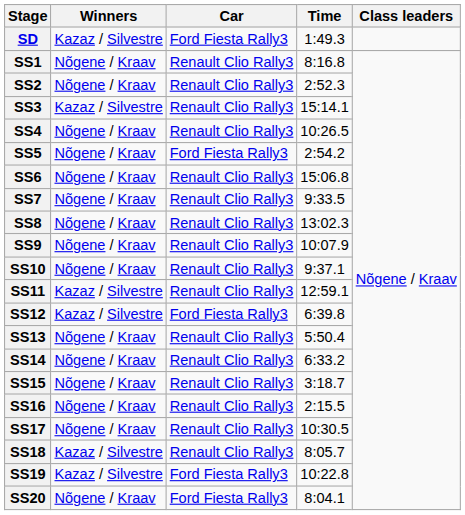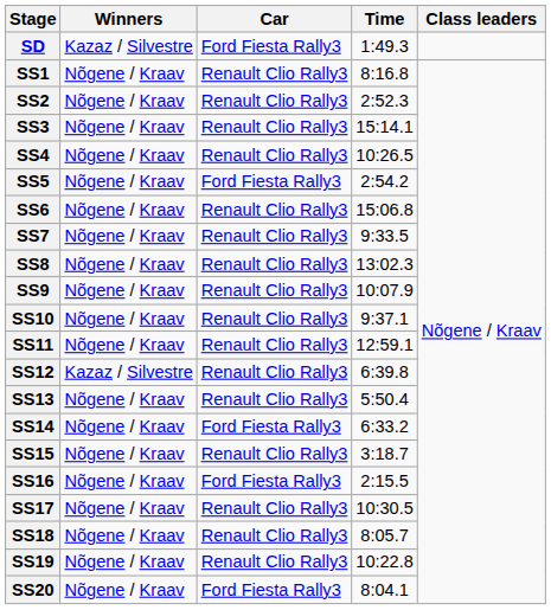 <table class="wikitable" style="font-size:85%">
 <tr>
 <th>Stage</th>
 <th>Winners</th>
 <th>Car</th>
 <th>Time</th>
 <th>Class leaders</th>
 </tr>
 <tr>
 <th><a href='#'>SD</a></th>
 <td><a href='#'>Kazaz</a> / <a href='#'>Silvestre</a></td>
 <td><a href='#'>Ford Fiesta Rally3</a></td>
 <td align="center">1:49.3</td>
 <td></td>
 </tr>
 <tr>
 <th>SS1</th>
 <td><a href='#'>Nõgene</a> / <a href='#'>Kraav</a></td>
 <td><a href='#'>Renault Clio Rally3</a></td>
 <td align="center">8:16.8</td>
 <td rowspan="20"><a href='#'>Nõgene</a> / <a href='#'>Kraav</a></td>
 </tr>
 <tr>
 <th>SS2</th>
 <td><a href='#'>Nõgene</a> / <a href='#'>Kraav</a></td>
 <td><a href='#'>Renault Clio Rally3</a></td>
 <td align="center">2:52.3</td>
 </tr>
 <tr>
 <th>SS3</th>
-<td><a href='#'>Kazaz</a> / <a href='#'>Silvestre</a></td>
+<td><a href='#'>Nõgene</a> / <a href='#'>Kraav</a></td>
 <td><a href='#'>Renault Clio Rally3</a></td>
 <td align="center">15:14.1</td>
 </tr>
 <tr>
 <th>SS4</th>
 <td><a href='#'>Nõgene</a> / <a href='#'>Kraav</a></td>
 <td><a href='#'>Renault Clio Rally3</a></td>
 <td align="center">10:26.5</td>
 </tr>
 <tr>
 <th>SS5</th>
 <td><a href='#'>Nõgene</a> / <a href='#'>Kraav</a></td>
 <td><a href='#'>Ford Fiesta Rally3</a></td>
 <td align="center">2:54.2</td>
 </tr>
 <tr>
 <th>SS6</th>
 <td><a href='#'>Nõgene</a> / <a href='#'>Kraav</a></td>
 <td><a href='#'>Renault Clio Rally3</a></td>
 <td align="center">15:06.8</td>
 </tr>
 <tr>
 <th>SS7</th>
 <td><a href='#'>Nõgene</a> / <a href='#'>Kraav</a></td>
 <td><a href='#'>Renault Clio Rally3</a></td>
 <td align="center">9:33.5</td>
 </tr>
 <tr>
 <th>SS8</th>
 <td><a href='#'>Nõgene</a> / <a href='#'>Kraav</a></td>
 <td><a href='#'>Renault Clio Rally3</a></td>
 <td align="center">13:02.3</td>
 </tr>
 <tr>
 <th>SS9</th>
 <td><a href='#'>Nõgene</a> / <a href='#'>Kraav</a></td>
 <td><a href='#'>Renault Clio Rally3</a></td>
 <td align="center">10:07.9</td>
 </tr>
 <tr>
 <th>SS10</th>
 <td><a href='#'>Nõgene</a> / <a href='#'>Kraav</a></td>
 <td><a href='#'>Renault Clio Rally3</a></td>
 <td align="center">9:37.1</td>
 </tr>
 <tr>
 <th>SS11</th>
-<td><a href='#'>Kazaz</a> / <a href='#'>Silvestre</a></td>
+<td><a href='#'>Nõgene</a> / <a href='#'>Kraav</a></td>
 <td><a href='#'>Renault Clio Rally3</a></td>
 <td align="center">12:59.1</td>
 </tr>
 <tr>
 <th>SS12</th>
 <td><a href='#'>Kazaz</a> / <a href='#'>Silvestre</a></td>
-<td><a href='#'>Ford Fiesta Rally3</a></td>
+<td><a href='#'>Renault Clio Rally3</a></td>
 <td align="center">6:39.8</td>
 </tr>
 <tr>
 <th>SS13</th>
 <td><a href='#'>Nõgene</a> / <a href='#'>Kraav</a></td>
 <td><a href='#'>Renault Clio Rally3</a></td>
 <td align="center">5:50.4</td>
 </tr>
 <tr>
 <th>SS14</th>
 <td><a href='#'>Nõgene</a> / <a href='#'>Kraav</a></td>
-<td><a href='#'>Renault Clio Rally3</a></td>
+<td><a href='#'>Ford Fiesta Rally3</a></td>
 <td align="center">6:33.2</td>
 </tr>
 <tr>
 <th>SS15</th>
 <td><a href='#'>Nõgene</a> / <a href='#'>Kraav</a></td>
 <td><a href='#'>Renault Clio Rally3</a></td>
 <td align="center">3:18.7</td>
 </tr>
 <tr>
 <th>SS16</th>
 <td><a href='#'>Nõgene</a> / <a href='#'>Kraav</a></td>
-<td><a href='#'>Renault Clio Rally3</a></td>
+<td><a href='#'>Ford Fiesta Rally3</a></td>
 <td align="center">2:15.5</td>
 </tr>
 <tr>
 <th>SS17</th>
 <td><a href='#'>Nõgene</a> / <a href='#'>Kraav</a></td>
 <td><a href='#'>Renault Clio Rally3</a></td>
 <td align="center">10:30.5</td>
 </tr>
 <tr>
 <th>SS18</th>
-<td><a href='#'>Kazaz</a> / <a href='#'>Silvestre</a></td>
+<td><a href='#'>Nõgene</a> / <a href='#'>Kraav</a></td>
 <td><a href='#'>Renault Clio Rally3</a></td>
 <td align="center">8:05.7</td>
 </tr>
 <tr>
 <th>SS19</th>
-<td><a href='#'>Kazaz</a> / <a href='#'>Silvestre</a></td>
-<td><a href='#'>Ford Fiesta Rally3</a></td>
+<td><a href='#'>Nõgene</a> / <a href='#'>Kraav</a></td>
+<td><a href='#'>Renault Clio Rally3</a></td>
 <td align="center">10:22.8</td>
 </tr>
 <tr>
 <th>SS20</th>
 <td><a href='#'>Nõgene</a> / <a href='#'>Kraav</a></td>
 <td><a href='#'>Ford Fiesta Rally3</a></td>
 <td align="center">8:04.1</td>
 </tr>
 </table>
